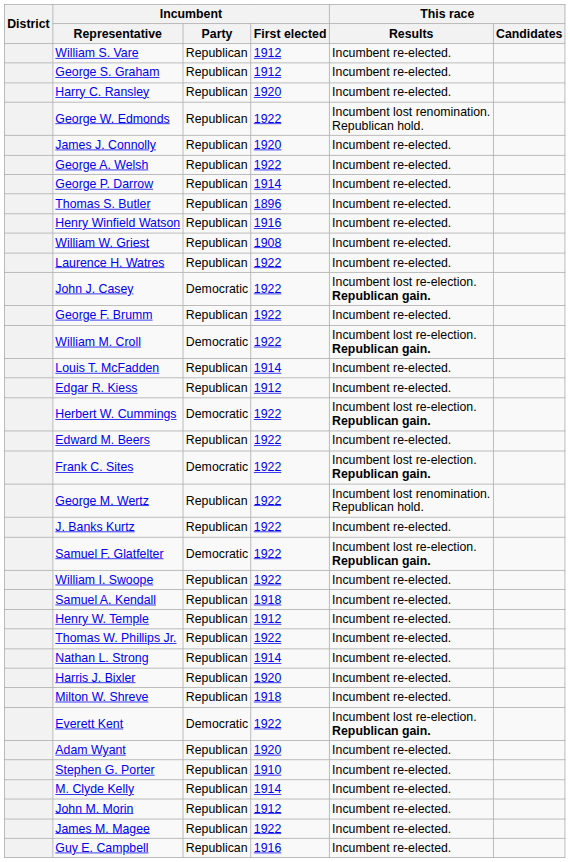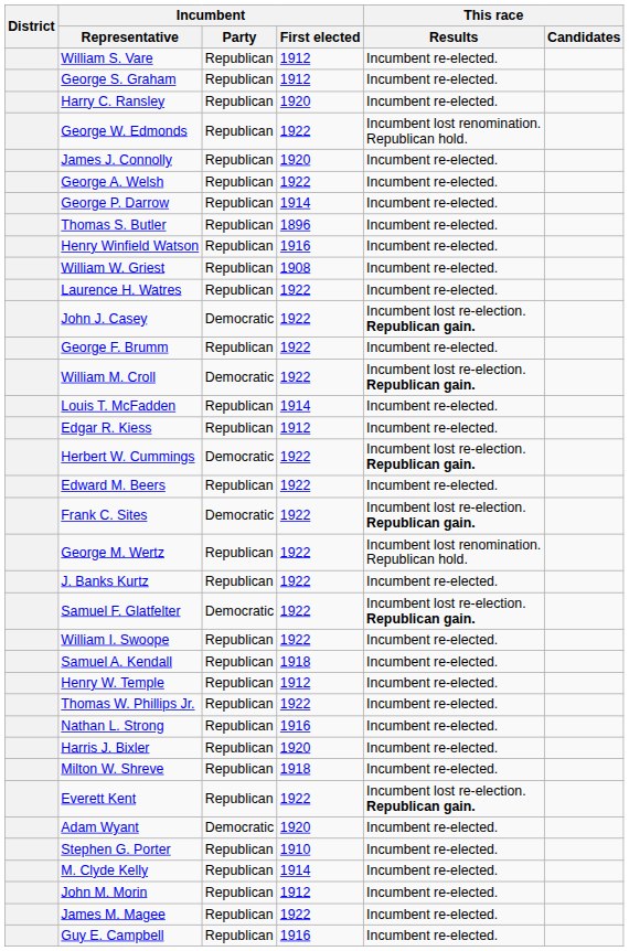 <table class=wikitable>
 <tr>
 <th rowspan=2>District</th>
 <th colspan=3>Incumbent</th>
 <th colspan=2>This race</th>
 </tr>
 <tr>
 <th>Representative</th>
 <th>Party</th>
 <th>First elected</th>
 <th>Results</th>
 <th>Candidates</th>
 </tr>
 <tr>
 <th></th>
 <td><a href='#'>William S. Vare</a></td>
 <td>Republican</td>
 <td><a href='#'>1912</a></td>
 <td>Incumbent re-elected.</td>
 <td nowrap></td>
 </tr>
 <tr>
 <th></th>
 <td><a href='#'>George S. Graham</a></td>
 <td>Republican</td>
 <td><a href='#'>1912</a></td>
 <td>Incumbent re-elected.</td>
 <td nowrap></td>
 </tr>
 <tr>
 <th></th>
 <td><a href='#'>Harry C. Ransley</a></td>
 <td>Republican</td>
 <td><a href='#'>1920</a></td>
 <td>Incumbent re-elected.</td>
 <td nowrap></td>
 </tr>
 <tr>
 <th></th>
 <td><a href='#'>George W. Edmonds</a></td>
 <td>Republican</td>
 <td><a href='#'>1922</a></td>
 <td>Incumbent lost renomination.<br>Republican hold.</td>
 <td nowrap></td>
 </tr>
 <tr>
 <th></th>
 <td><a href='#'>James J. Connolly</a></td>
 <td>Republican</td>
 <td><a href='#'>1920</a></td>
 <td>Incumbent re-elected.</td>
 <td nowrap></td>
 </tr>
 <tr>
 <th></th>
 <td><a href='#'>George A. Welsh</a></td>
 <td>Republican</td>
 <td><a href='#'>1922</a></td>
 <td>Incumbent re-elected.</td>
 <td nowrap></td>
 </tr>
 <tr>
 <th></th>
 <td><a href='#'>George P. Darrow</a></td>
 <td>Republican</td>
 <td><a href='#'>1914</a></td>
 <td>Incumbent re-elected.</td>
 <td nowrap></td>
 </tr>
 <tr>
 <th></th>
 <td><a href='#'>Thomas S. Butler</a></td>
 <td>Republican</td>
 <td><a href='#'>1896</a></td>
 <td>Incumbent re-elected.</td>
 <td nowrap></td>
 </tr>
 <tr>
 <th></th>
 <td><a href='#'>Henry Winfield Watson</a></td>
 <td>Republican</td>
 <td><a href='#'>1916</a></td>
 <td>Incumbent re-elected.</td>
 <td nowrap></td>
 </tr>
 <tr>
 <th></th>
 <td><a href='#'>William W. Griest</a></td>
 <td>Republican</td>
 <td><a href='#'>1908</a></td>
 <td>Incumbent re-elected.</td>
 <td nowrap></td>
 </tr>
 <tr>
 <th></th>
 <td><a href='#'>Laurence H. Watres</a></td>
 <td>Republican</td>
 <td><a href='#'>1922</a></td>
 <td>Incumbent re-elected.</td>
 <td nowrap></td>
 </tr>
 <tr>
 <th></th>
 <td><a href='#'>John J. Casey</a></td>
 <td>Democratic</td>
 <td><a href='#'>1922</a></td>
 <td>Incumbent lost re-election.<br><strong>Republican gain.</strong></td>
 <td nowrap></td>
 </tr>
 <tr>
 <th></th>
 <td><a href='#'>George F. Brumm</a></td>
 <td>Republican</td>
 <td><a href='#'>1922</a></td>
 <td>Incumbent re-elected.</td>
 <td nowrap></td>
 </tr>
 <tr>
 <th></th>
 <td><a href='#'>William M. Croll</a></td>
 <td>Democratic</td>
 <td><a href='#'>1922</a></td>
 <td>Incumbent lost re-election.<br><strong>Republican gain.</strong></td>
 <td nowrap></td>
 </tr>
 <tr>
 <th></th>
 <td><a href='#'>Louis T. McFadden</a></td>
 <td>Republican</td>
 <td><a href='#'>1914</a></td>
 <td>Incumbent re-elected.</td>
 <td nowrap></td>
 </tr>
 <tr>
 <th></th>
 <td><a href='#'>Edgar R. Kiess</a></td>
 <td>Republican</td>
 <td><a href='#'>1912</a></td>
 <td>Incumbent re-elected.</td>
 <td nowrap></td>
 </tr>
 <tr>
 <th></th>
 <td><a href='#'>Herbert W. Cummings</a></td>
 <td>Democratic</td>
 <td><a href='#'>1922</a></td>
 <td>Incumbent lost re-election.<br><strong>Republican gain.</strong></td>
 <td nowrap></td>
 </tr>
 <tr>
 <th></th>
 <td><a href='#'>Edward M. Beers</a></td>
 <td>Republican</td>
 <td><a href='#'>1922</a></td>
 <td>Incumbent re-elected.</td>
 <td nowrap></td>
 </tr>
 <tr>
 <th></th>
 <td><a href='#'>Frank C. Sites</a></td>
 <td>Democratic</td>
 <td><a href='#'>1922</a></td>
 <td>Incumbent lost re-election.<br><strong>Republican gain.</strong></td>
 <td nowrap></td>
 </tr>
 <tr>
 <th></th>
 <td><a href='#'>George M. Wertz</a></td>
 <td>Republican</td>
 <td><a href='#'>1922</a></td>
 <td>Incumbent lost renomination.<br>Republican hold.</td>
 <td nowrap></td>
 </tr>
 <tr>
 <th></th>
 <td><a href='#'>J. Banks Kurtz</a></td>
 <td>Republican</td>
 <td><a href='#'>1922</a></td>
 <td>Incumbent re-elected.</td>
 <td nowrap></td>
 </tr>
 <tr>
 <th></th>
 <td><a href='#'>Samuel F. Glatfelter</a></td>
 <td>Democratic</td>
 <td><a href='#'>1922</a></td>
 <td>Incumbent lost re-election.<br><strong>Republican gain.</strong></td>
 <td nowrap></td>
 </tr>
 <tr>
 <th></th>
 <td><a href='#'>William I. Swoope</a></td>
 <td>Republican</td>
 <td><a href='#'>1922</a></td>
 <td>Incumbent re-elected.</td>
 <td nowrap></td>
 </tr>
 <tr>
 <th></th>
 <td><a href='#'>Samuel A. Kendall</a></td>
 <td>Republican</td>
 <td><a href='#'>1918</a></td>
 <td>Incumbent re-elected.</td>
 <td nowrap></td>
 </tr>
 <tr>
 <th></th>
 <td><a href='#'>Henry W. Temple</a></td>
 <td>Republican</td>
 <td><a href='#'>1912</a></td>
 <td>Incumbent re-elected.</td>
 <td nowrap></td>
 </tr>
 <tr>
 <th></th>
 <td><a href='#'>Thomas W. Phillips Jr.</a></td>
 <td>Republican</td>
 <td><a href='#'>1922</a></td>
 <td>Incumbent re-elected.</td>
 <td nowrap></td>
 </tr>
 <tr>
 <th></th>
 <td><a href='#'>Nathan L. Strong</a></td>
 <td>Republican</td>
-<td><a href='#'>1914</a></td>
+<td><a href='#'>1916</a></td>
 <td>Incumbent re-elected.</td>
 <td nowrap></td>
 </tr>
 <tr>
 <th></th>
 <td><a href='#'>Harris J. Bixler</a></td>
 <td>Republican</td>
 <td><a href='#'>1920</a></td>
 <td>Incumbent re-elected.</td>
 <td nowrap></td>
 </tr>
 <tr>
 <th></th>
 <td><a href='#'>Milton W. Shreve</a></td>
 <td>Republican</td>
 <td><a href='#'>1918</a></td>
 <td>Incumbent re-elected.</td>
 <td nowrap></td>
 </tr>
 <tr>
 <th></th>
 <td><a href='#'>Everett Kent</a></td>
-<td>Democratic</td>
+<td>Republican</td>
 <td><a href='#'>1922</a></td>
 <td>Incumbent lost re-election.<br><strong>Republican gain.</strong></td>
 <td nowrap></td>
 </tr>
 <tr>
 <th></th>
 <td><a href='#'>Adam Wyant</a></td>
-<td>Republican</td>
+<td>Democratic</td>
 <td><a href='#'>1920</a></td>
 <td>Incumbent re-elected.</td>
 <td nowrap></td>
 </tr>
 <tr>
 <th></th>
 <td><a href='#'>Stephen G. Porter</a></td>
 <td>Republican</td>
 <td><a href='#'>1910</a></td>
 <td>Incumbent re-elected.</td>
 <td nowrap></td>
 </tr>
 <tr>
 <th></th>
 <td><a href='#'>M. Clyde Kelly</a></td>
 <td>Republican</td>
 <td><a href='#'>1914</a></td>
 <td>Incumbent re-elected.</td>
 <td nowrap></td>
 </tr>
 <tr>
 <th></th>
 <td><a href='#'>John M. Morin</a></td>
 <td>Republican</td>
 <td><a href='#'>1912</a></td>
 <td>Incumbent re-elected.</td>
 <td nowrap></td>
 </tr>
 <tr>
 <th></th>
 <td><a href='#'>James M. Magee</a></td>
 <td>Republican</td>
 <td><a href='#'>1922</a></td>
 <td>Incumbent re-elected.</td>
 <td nowrap></td>
 </tr>
 <tr>
 <th></th>
 <td><a href='#'>Guy E. Campbell</a></td>
 <td>Republican</td>
 <td><a href='#'>1916</a></td>
 <td>Incumbent re-elected.</td>
 <td nowrap></td>
 </tr>
 </table>
